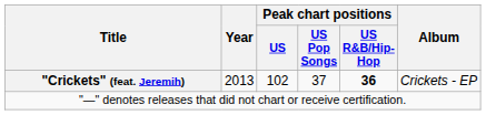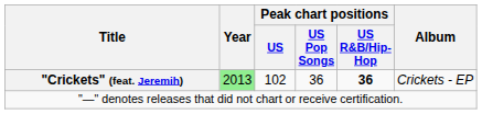 <table class="wikitable plainrowheaders" style="text-align:center;">
 <tr>
 <th scope="col" rowspan="2" style="width:16em;">Title</th>
 <th scope="col" rowspan="2">Year</th>
 <th scope="col" colspan="3">Peak chart positions</th>
 <th scope="col" rowspan="2">Album</th>
 </tr>
 <tr>
 <th scope="col" style="width:3em;font-size:90%;"><a href='#'>US</a></th>
 <th scope="col" style="width:3em;font-size:90%;"><a href='#'>US Pop Songs</a></th>
 <th scope="col" style="width:3em;font-size:90%;"><a href='#'>US R&B/Hip-Hop</a></th>
 </tr>
 <tr>
 <th scope="row">"Crickets" <small>(feat. <a href='#'>Jeremih</a>)</small></th>
-<td>2013</td>
+<td style="background: lightgreen;">2013</td>
 <td>102</td>
-<td>37</td>
+<td>36</td>
 <td><strong>36</strong></td>
 <td><em>Crickets - EP</em></td>
 </tr>
 <tr>
 <td colspan="14" style="font-size:90%">"—" denotes releases that did not chart or receive certification.</td>
 </tr>
 </table>
